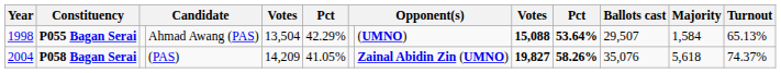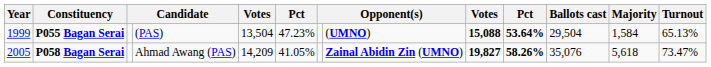 <table class="wikitable" style="margin:0.5em ; font-size:95%">
 <tr>
 <th>Year</th>
 <th>Constituency</th>
 <th colspan=2>Candidate</th>
 <th>Votes</th>
 <th>Pct</th>
 <th colspan=2>Opponent(s)</th>
 <th>Votes</th>
 <th>Pct</th>
 <th>Ballots cast</th>
 <th>Majority</th>
 <th>Turnout</th>
 </tr>
 <tr>
-<td><a href='#'>1998</a></td>
+<td><a href='#'>1999</a></td>
 <td><strong>P055 <a href='#'>Bagan Serai</a></strong></td>
 <td></td>
-<td>Ahmad Awang (<a href='#'>PAS</a>)</td>
+<td> (<a href='#'>PAS</a>)</td>
 <td align="right">13,504</td>
-<td>42.29%</td>
+<td>47.23%</td>
 <td></td>
 <td> (<a href='#'><strong>UMNO</strong></a>)</td>
 <td align="right"><strong>15,088</strong></td>
 <td><strong>53.64%</strong></td>
-<td>29,507</td>
+<td>29,504</td>
 <td>1,584</td>
 <td>65.13%</td>
 </tr>
 <tr>
-<td><a href='#'>2004</a></td>
+<td><a href='#'>2005</a></td>
 <td><strong>P058 <a href='#'>Bagan Serai</a></strong></td>
 <td></td>
-<td> (<a href='#'>PAS</a>)</td>
+<td>Ahmad Awang (<a href='#'>PAS</a>)</td>
 <td align="right">14,209</td>
 <td>41.05%</td>
 <td></td>
 <td><strong><a href='#'>Zainal Abidin Zin</a></strong> (<a href='#'><strong>UMNO</strong></a>)</td>
 <td align="right"><strong>19,827</strong></td>
 <td><strong>58.26%</strong></td>
 <td>35,076</td>
 <td>5,618</td>
-<td>74.37%</td>
+<td>73.47%</td>
 </tr>
 </table>
